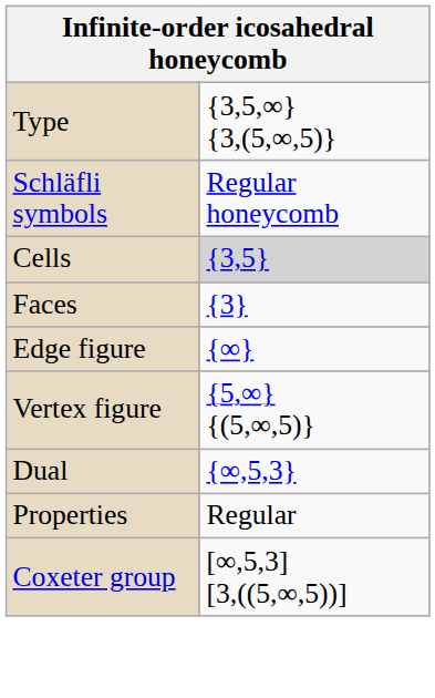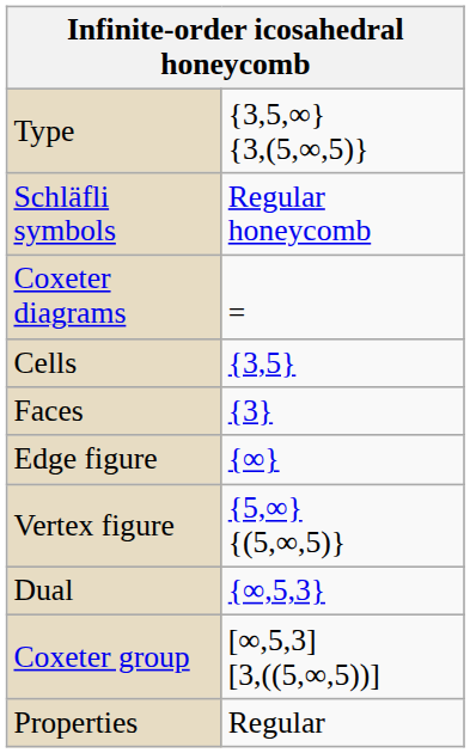 <table class="wikitable" align="right" style="margin-left:10px" width=240>
 <tr>
 <th bgcolor=#e7dcc3 colspan=2>Infinite-order icosahedral honeycomb</th>
 </tr>
 <tr>
 <td bgcolor=#e7dcc3>Type</td>
 <td>{3,5,∞}<br>{3,(5,∞,5)}</td>
 </tr>
 <tr>
 <td bgcolor=#e7dcc3><a href='#'>Schläfli symbols</a></td>
 <td><a href='#'>Regular honeycomb</a></td>
 </tr>
 <tr>
+<td bgcolor=#e7dcc3><a href='#'>Coxeter diagrams</a></td>
+<td><br> = </td>
+</tr>
+<tr>
 <td bgcolor=#e7dcc3>Cells</td>
-<td style="background: lightgrey;"><a href='#'>{3,5}</a> </td>
+<td><a href='#'>{3,5}</a> </td>
 </tr>
 <tr>
 <td bgcolor=#e7dcc3>Faces</td>
 <td><a href='#'>{3}</a></td>
 </tr>
 <tr>
 <td bgcolor=#e7dcc3>Edge figure</td>
 <td><a href='#'>{∞}</a></td>
 </tr>
 <tr>
 <td bgcolor=#e7dcc3>Vertex figure</td>
 <td><a href='#'>{5,∞}</a> <br>{(5,∞,5)} </td>
 </tr>
 <tr>
 <td bgcolor=#e7dcc3>Dual</td>
 <td><a href='#'>{∞,5,3}</a></td>
 </tr>
 <tr>
+<td bgcolor=#e7dcc3><a href='#'>Coxeter group</a></td>
+<td>[∞,5,3]<br>[3,((5,∞,5))]</td>
+</tr>
+<tr>
 <td bgcolor=#e7dcc3>Properties</td>
 <td>Regular</td>
 </tr>
-<tr>
-<td bgcolor=#e7dcc3><a href='#'>Coxeter group</a></td>
-<td>[∞,5,3]<br>[3,((5,∞,5))]</td>
-</tr>
 </table>
